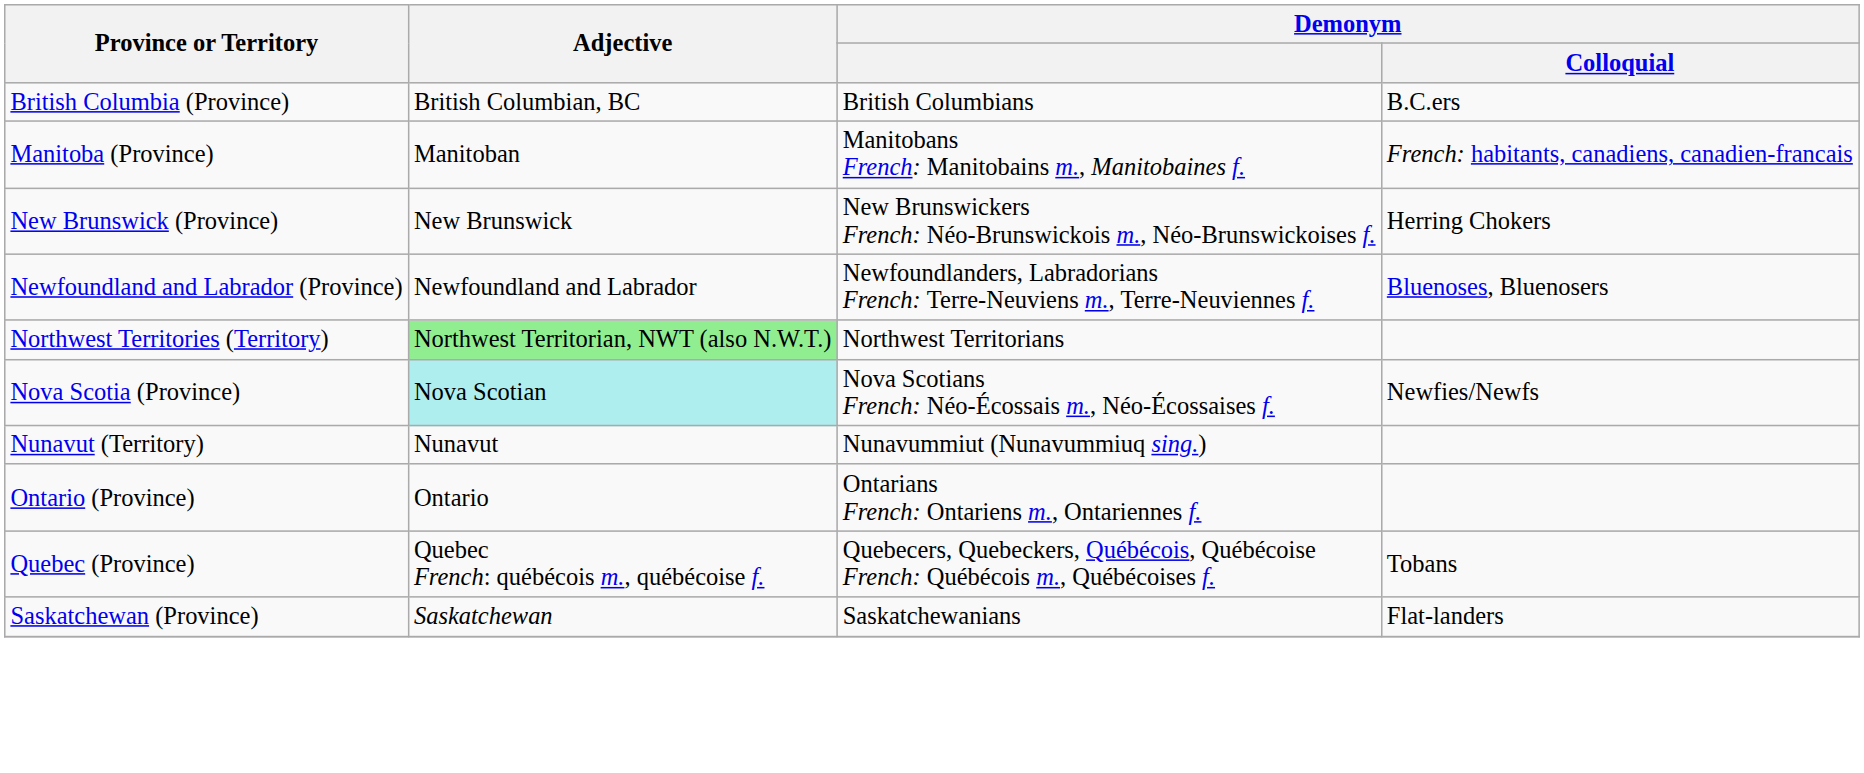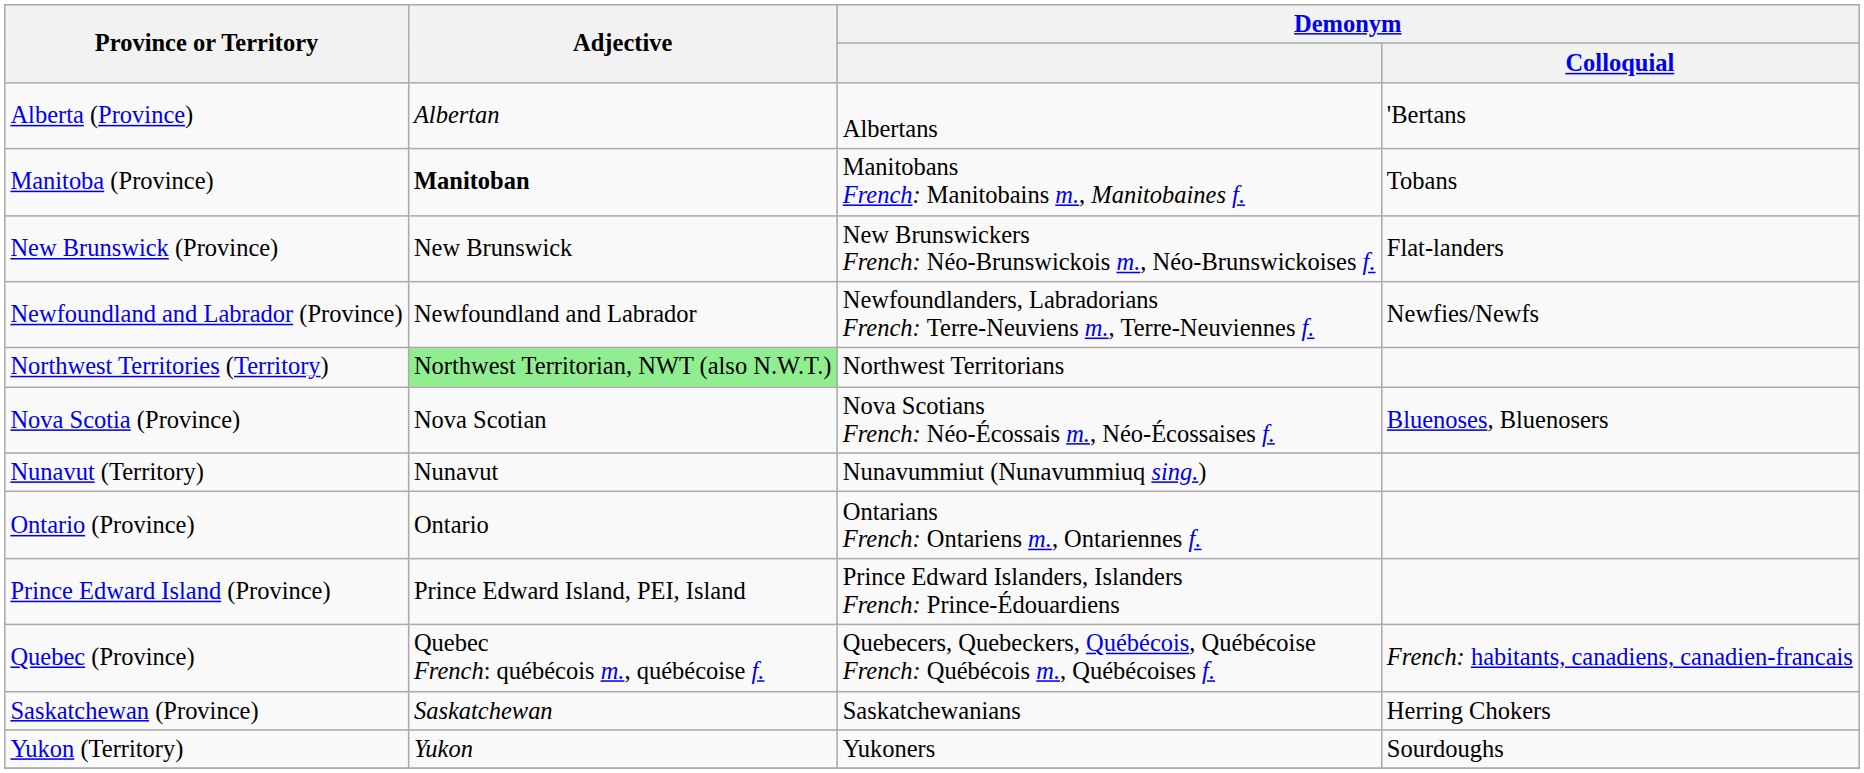 <table class="wikitable">
 <tr>
 <th rowspan="2">Province or Territory</th>
 <th rowspan="2">Adjective</th>
 <th colspan="2"><a href='#'>Demonym</a></th>
 </tr>
 <tr>
 <th></th>
 <th><a href='#'>Colloquial</a></th>
 </tr>
 <tr>
-<td><a href='#'>British Columbia</a> (Province)</td>
-<td>British Columbian, BC</td>
-<td>British Columbians</td>
-<td>B.C.ers</td>
+<td><a href='#'>Alberta</a> (<a href='#'>Province</a>)</td>
+<td><em>Albertan</em></td>
+<td><br>Albertans</td>
+<td>'Bertans</td>
 </tr>
 <tr>
 <td><a href='#'>Manitoba</a> (Province)</td>
-<td>Manitoban</td>
+<td><strong>Manitoban</strong></td>
 <td>Manitobans<br><em><a href='#'>French</a>:</em> Manitobains <a href='#'><em>m.</em></a>, <em>Manitobaines</em> <a href='#'><em>f.</em></a></td>
-<td><em>French:</em> <a href='#'>habitants, canadiens, canadien-francais</a></td>
+<td>Tobans</td>
 </tr>
 <tr>
 <td><a href='#'>New Brunswick</a> (Province)</td>
 <td>New Brunswick</td>
 <td>New Brunswickers<br><em>French:</em> Néo-Brunswickois <a href='#'><em>m.</em></a>, Néo-Brunswickoises <a href='#'><em>f.</em></a></td>
-<td>Herring Chokers</td>
+<td>Flat-landers</td>
 </tr>
 <tr>
 <td><a href='#'>Newfoundland and Labrador</a> (Province)</td>
 <td>Newfoundland and Labrador</td>
 <td>Newfoundlanders, Labradorians<br><em>French:</em> Terre-Neuviens <a href='#'><em>m.</em></a>, Terre-Neuviennes <a href='#'><em>f.</em></a></td>
-<td><a href='#'>Bluenoses</a>, Bluenosers</td>
+<td>Newfies/Newfs</td>
 </tr>
 <tr>
 <td><a href='#'>Northwest Territories</a> (<a href='#'>Territory</a>)</td>
 <td style="background: lightgreen;">Northwest Territorian, NWT (also N.W.T.)</td>
 <td>Northwest Territorians</td>
 <td></td>
 </tr>
 <tr>
 <td><a href='#'>Nova Scotia</a> (Province)</td>
-<td style="background: paleturquoise;">Nova Scotian</td>
+<td>Nova Scotian</td>
 <td>Nova Scotians<br><em>French:</em> Néo-Écossais <a href='#'><em>m.</em></a>, Néo-Écossaises <a href='#'><em>f.</em></a></td>
-<td>Newfies/Newfs</td>
+<td><a href='#'>Bluenoses</a>, Bluenosers</td>
 </tr>
 <tr>
 <td><a href='#'>Nunavut</a> (Territory)</td>
 <td>Nunavut</td>
 <td>Nunavummiut (Nunavummiuq <a href='#'><em>sing.</em></a>)</td>
 <td></td>
 </tr>
 <tr>
 <td><a href='#'>Ontario</a> (Province)</td>
 <td>Ontario</td>
 <td>Ontarians<br><em>French:</em> Ontariens <a href='#'><em>m.</em></a>, Ontariennes <a href='#'><em>f.</em></a></td>
 <td></td>
 </tr>
 <tr>
+<td><a href='#'>Prince Edward Island</a> (Province)</td>
+<td>Prince Edward Island, PEI, Island</td>
+<td>Prince Edward Islanders, Islanders<br><em>French:</em> Prince-Édouardiens</td>
+<td></td>
+</tr>
+<tr>
 <td><a href='#'>Quebec</a> (Province)</td>
 <td>Quebec<br><em>French</em>: québécois <a href='#'><em>m.</em></a>, québécoise <a href='#'><em>f.</em></a></td>
 <td>Quebecers, Quebeckers, <a href='#'>Québécois</a>, Québécoise<br><em>French:</em> Québécois <a href='#'><em>m.</em></a>, Québécoises <a href='#'><em>f.</em></a></td>
-<td>Tobans</td>
+<td><em>French:</em> <a href='#'>habitants, canadiens, canadien-francais</a></td>
 </tr>
 <tr>
 <td><a href='#'>Saskatchewan</a> (Province)</td>
 <td><em>Saskatchewan</em></td>
 <td>Saskatchewanians</td>
-<td>Flat-landers</td>
+<td>Herring Chokers</td>
+</tr>
+<tr>
+<td><a href='#'>Yukon</a> (Territory)</td>
+<td><em>Yukon</em></td>
+<td>Yukoners</td>
+<td>Sourdoughs</td>
 </tr>
 <tr>
 </tr>
 </table>
